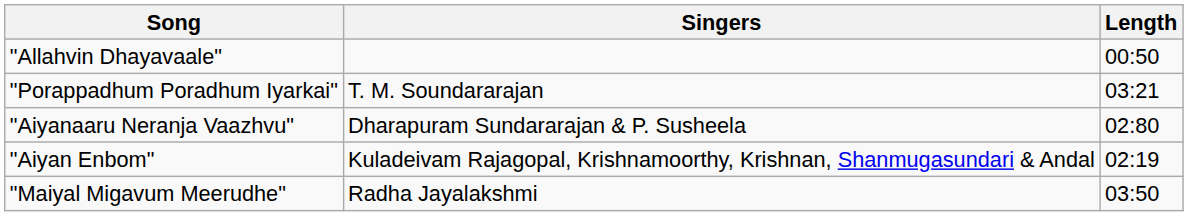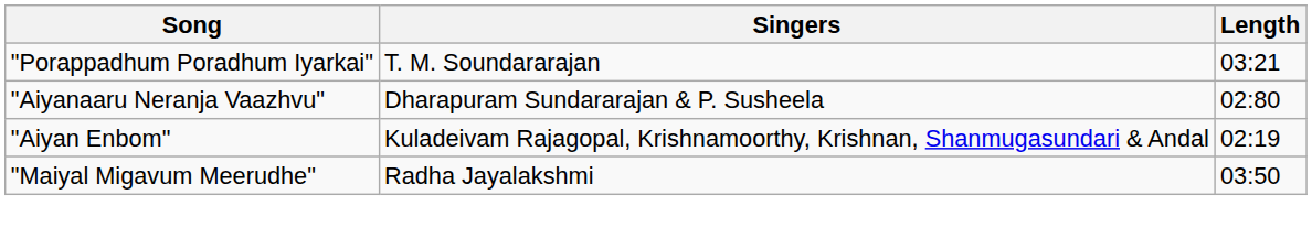 <table class="wikitable" style="font-size:95%;">
 <tr>
 <th>Song</th>
 <th>Singers</th>
 <th>Length</th>
-</tr>
-<tr>
-<td>"Allahvin Dhayavaale"</td>
-<td></td>
-<td>00:50</td>
 </tr>
 <tr>
 <td>"Porappadhum Poradhum Iyarkai"</td>
 <td>T. M. Soundararajan</td>
 <td>03:21</td>
 </tr>
 <tr>
 <td>"Aiyanaaru Neranja Vaazhvu"</td>
 <td>Dharapuram Sundararajan & P. Susheela</td>
 <td>02:80</td>
 </tr>
 <tr>
 <td>"Aiyan Enbom"</td>
 <td>Kuladeivam Rajagopal, Krishnamoorthy, Krishnan, <a href='#'>Shanmugasundari</a> & Andal</td>
 <td>02:19</td>
 </tr>
 <tr>
 <td>"Maiyal Migavum Meerudhe"</td>
 <td>Radha Jayalakshmi</td>
 <td>03:50</td>
 </tr>
 </table>
